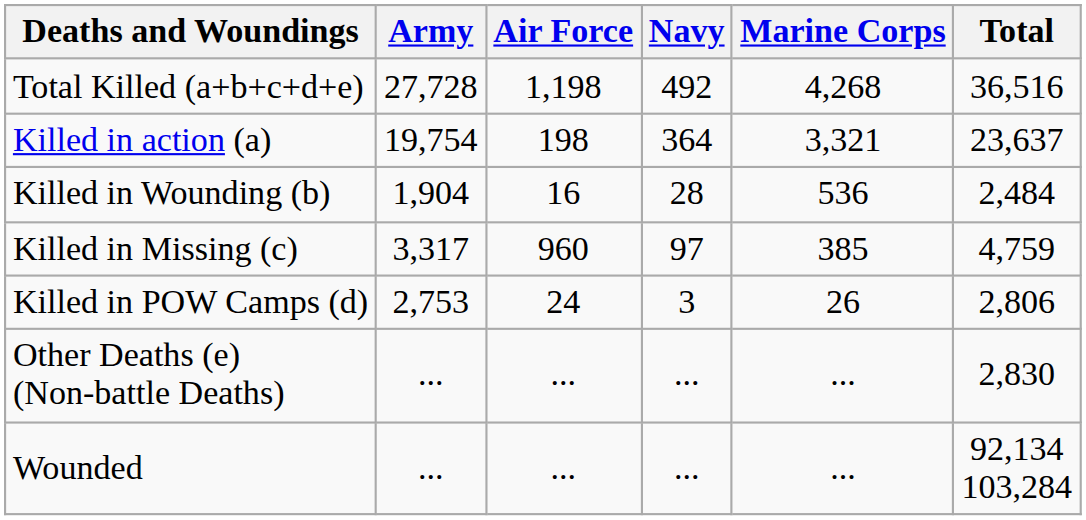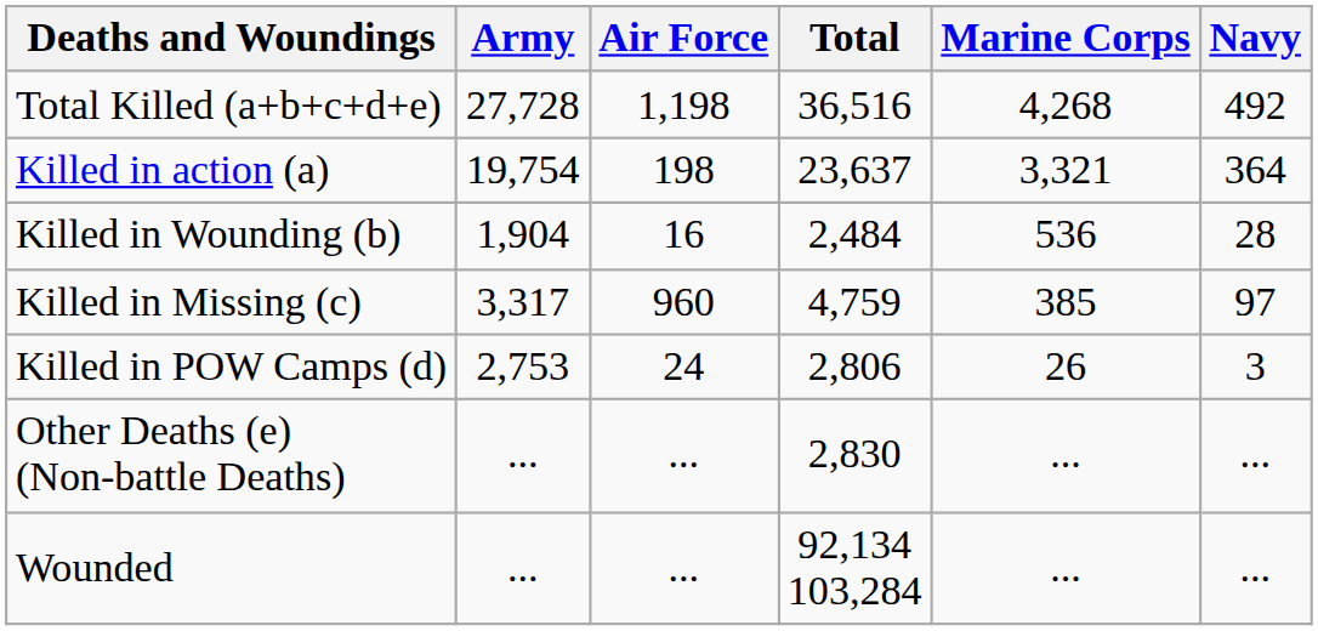 <table class="wikitable" style="text-align:left">
 <tr>
 <th>Deaths and Woundings</th>
 <th><a href='#'>Army</a></th>
 <th><a href='#'>Air Force</a></th>
+<th>Total</th>
+<th><a href='#'>Marine Corps</a></th>
 <th><a href='#'>Navy</a></th>
-<th><a href='#'>Marine Corps</a></th>
-<th>Total</th>
 </tr>
 <tr>
 <td>Total Killed (a+b+c+d+e)</td>
 <td align=center>27,728</td>
 <td align=center>1,198</td>
+<td align=center>36,516</td>
+<td align=center>4,268</td>
 <td align=center>492</td>
-<td align=center>4,268</td>
-<td align=center>36,516</td>
 </tr>
 <tr>
 <td><a href='#'>Killed in action</a> (a)</td>
 <td align=center>19,754</td>
 <td align=center>198</td>
+<td align=center>23,637</td>
+<td align=center>3,321</td>
 <td align=center>364</td>
-<td align=center>3,321</td>
-<td align=center>23,637</td>
 </tr>
 <tr>
 <td>Killed in Wounding (b)</td>
 <td align=center>1,904</td>
 <td align=center>16</td>
+<td align=center>2,484</td>
+<td align=center>536</td>
 <td align=center>28</td>
-<td align=center>536</td>
-<td align=center>2,484</td>
 </tr>
 <tr>
 <td>Killed in Missing (c)</td>
 <td align=center>3,317</td>
 <td align=center>960</td>
+<td align=center>4,759</td>
+<td align=center>385</td>
 <td align=center>97</td>
-<td align=center>385</td>
-<td align=center>4,759</td>
 </tr>
 <tr>
 <td>Killed in POW Camps (d)</td>
 <td align=center>2,753</td>
 <td align=center>24</td>
+<td align=center>2,806</td>
+<td align=center>26</td>
 <td align=center>3</td>
-<td align=center>26</td>
-<td align=center>2,806</td>
 </tr>
 <tr>
 <td>Other Deaths (e)<br>(Non-battle Deaths)</td>
 <td align=center>...</td>
 <td align=center>...</td>
+<td align=center>2,830</td>
 <td align=center>...</td>
 <td align=center>...</td>
-<td align=center>2,830</td>
 </tr>
 <tr>
 <td>Wounded</td>
 <td align=center>...</td>
 <td align=center>...</td>
+<td align=center>92,134 <br>103,284</td>
 <td align=center>...</td>
 <td align=center>...</td>
-<td align=center>92,134 <br>103,284</td>
 </tr>
 </table>
